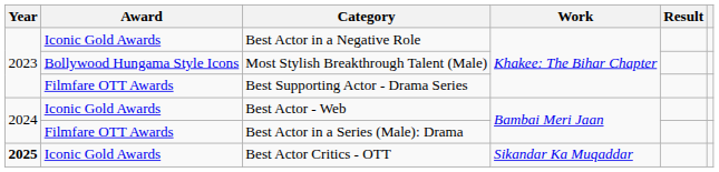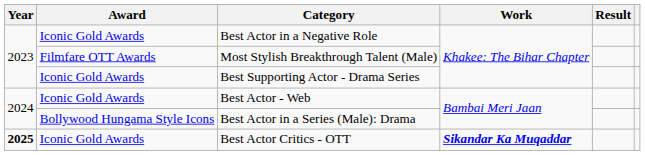 <table class="wikitable">
 <tr>
 <th>Year</th>
 <th>Award</th>
 <th>Category</th>
 <th>Work</th>
 <th>Result</th>
 <th></th>
 </tr>
 <tr>
 <td rowspan="3">2023</td>
 <td><a href='#'>Iconic Gold Awards</a></td>
 <td>Best Actor in a Negative Role</td>
 <td rowspan="3"><em><a href='#'>Khakee: The Bihar Chapter</a></em></td>
 <td></td>
 <td></td>
 </tr>
 <tr>
-<td><a href='#'>Bollywood Hungama Style Icons</a></td>
+<td><a href='#'>Filmfare OTT Awards</a></td>
 <td>Most Stylish Breakthrough Talent (Male)</td>
 <td></td>
 <td></td>
 </tr>
 <tr>
-<td><a href='#'>Filmfare OTT Awards</a></td>
+<td><a href='#'>Iconic Gold Awards</a></td>
 <td>Best Supporting Actor - Drama Series</td>
 <td></td>
 <td></td>
 </tr>
 <tr>
 <td rowspan="2">2024</td>
 <td><a href='#'>Iconic Gold Awards</a></td>
 <td>Best Actor - Web</td>
 <td rowspan="2"><em><a href='#'>Bambai Meri Jaan</a></em></td>
 <td></td>
 <td></td>
 </tr>
 <tr>
-<td><a href='#'>Filmfare OTT Awards</a></td>
+<td><a href='#'>Bollywood Hungama Style Icons</a></td>
 <td>Best Actor in a Series (Male): Drama</td>
 <td></td>
 <td></td>
 </tr>
 <tr>
 <td><strong>2025</strong></td>
 <td><a href='#'>Iconic Gold Awards</a></td>
 <td>Best Actor Critics - OTT</td>
-<td><em><a href='#'>Sikandar Ka Muqaddar</a></em></td>
+<td><strong><em><a href='#'>Sikandar Ka Muqaddar</a></em></strong></td>
 <td></td>
 <td></td>
 </tr>
 </table>
